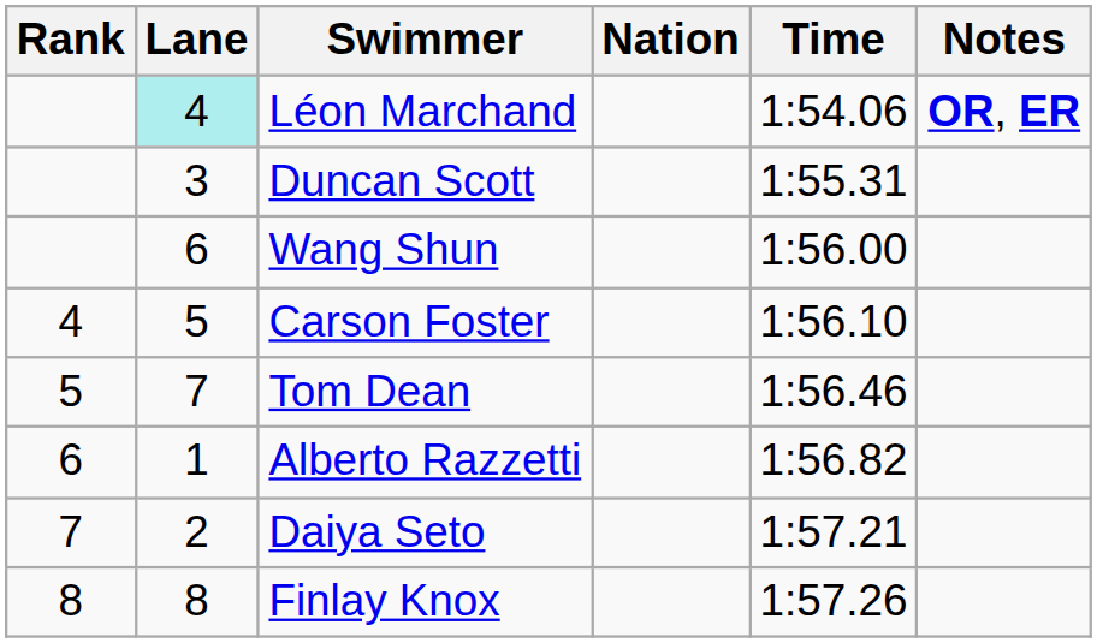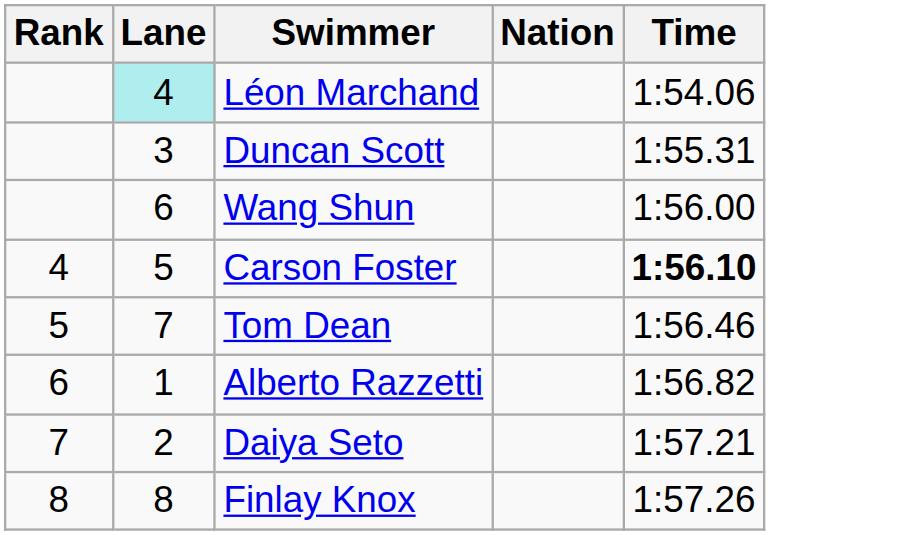 <table class="wikitable sortable mw-collapsible" style="text-align:center">
 <tr>
 <th scope="col">Rank</th>
 <th scope="col">Lane</th>
 <th scope="col">Swimmer</th>
 <th scope="col">Nation</th>
 <th scope="col">Time</th>
-<th scope="col">Notes</th>
 </tr>
 <tr>
 <td></td>
 <td style="background: paleturquoise;">4</td>
 <td align="left"><a href='#'>Léon Marchand</a></td>
 <td align="left"></td>
 <td>1:54.06</td>
-<td><strong><a href='#'>OR</a></strong>, <strong><a href='#'>ER</a></strong></td>
 </tr>
 <tr>
 <td></td>
 <td>3</td>
 <td align="left"><a href='#'>Duncan Scott</a></td>
 <td align="left"></td>
 <td>1:55.31</td>
-<td></td>
 </tr>
 <tr>
 <td></td>
 <td>6</td>
 <td align="left"><a href='#'>Wang Shun</a></td>
 <td align="left"></td>
 <td>1:56.00</td>
-<td></td>
 </tr>
 <tr>
 <td>4</td>
 <td>5</td>
 <td align="left"><a href='#'>Carson Foster</a></td>
 <td align="left"></td>
-<td>1:56.10</td>
-<td></td>
+<td><strong>1:56.10</strong></td>
 </tr>
 <tr>
 <td>5</td>
 <td>7</td>
 <td align="left"><a href='#'>Tom Dean</a></td>
 <td align="left"></td>
 <td>1:56.46</td>
-<td></td>
 </tr>
 <tr>
 <td>6</td>
 <td>1</td>
 <td align="left"><a href='#'>Alberto Razzetti</a></td>
 <td align="left"></td>
 <td>1:56.82</td>
-<td></td>
 </tr>
 <tr>
 <td>7</td>
 <td>2</td>
 <td align="left"><a href='#'>Daiya Seto</a></td>
 <td align="left"></td>
 <td>1:57.21</td>
-<td></td>
 </tr>
 <tr>
 <td>8</td>
 <td>8</td>
 <td align="left"><a href='#'>Finlay Knox</a></td>
 <td align="left"></td>
 <td>1:57.26</td>
-<td></td>
 </tr>
 </table>
